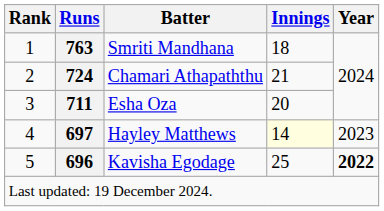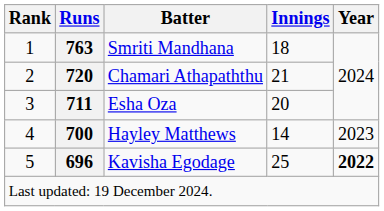 <table class="wikitable sortable">
 <tr>
 <th>Rank</th>
 <th><a href='#'>Runs</a></th>
 <th>Batter</th>
 <th><a href='#'>Innings</a></th>
 <th>Year</th>
 </tr>
 <tr>
 <td align=center>1</td>
 <th scope="row">763</th>
 <td> <a href='#'>Smriti Mandhana</a></td>
 <td>18</td>
 <td rowspan=3>2024</td>
 </tr>
 <tr>
 <td align=center>2</td>
-<th scope="row">724</th>
+<th scope="row">720</th>
 <td> <a href='#'>Chamari Athapaththu</a></td>
 <td>21</td>
 </tr>
 <tr>
 <td align=center>3</td>
 <th scope="row">711</th>
 <td> <a href='#'>Esha Oza</a></td>
 <td>20</td>
 </tr>
 <tr>
 <td align=center>4</td>
-<th scope="row">697</th>
+<th scope="row">700</th>
 <td> <a href='#'>Hayley Matthews</a></td>
-<td style="background: lightyellow;">14</td>
+<td>14</td>
 <td>2023</td>
 </tr>
 <tr>
 <td align=center>5</td>
 <th scope="row">696</th>
 <td> <a href='#'>Kavisha Egodage</a></td>
 <td>25</td>
 <td><strong>2022</strong></td>
 </tr>
 <tr>
 <td colspan="5" scope="row" style="text-align:left;"><small>Last updated: 19 December 2024.</small></td>
 </tr>
 </table>
